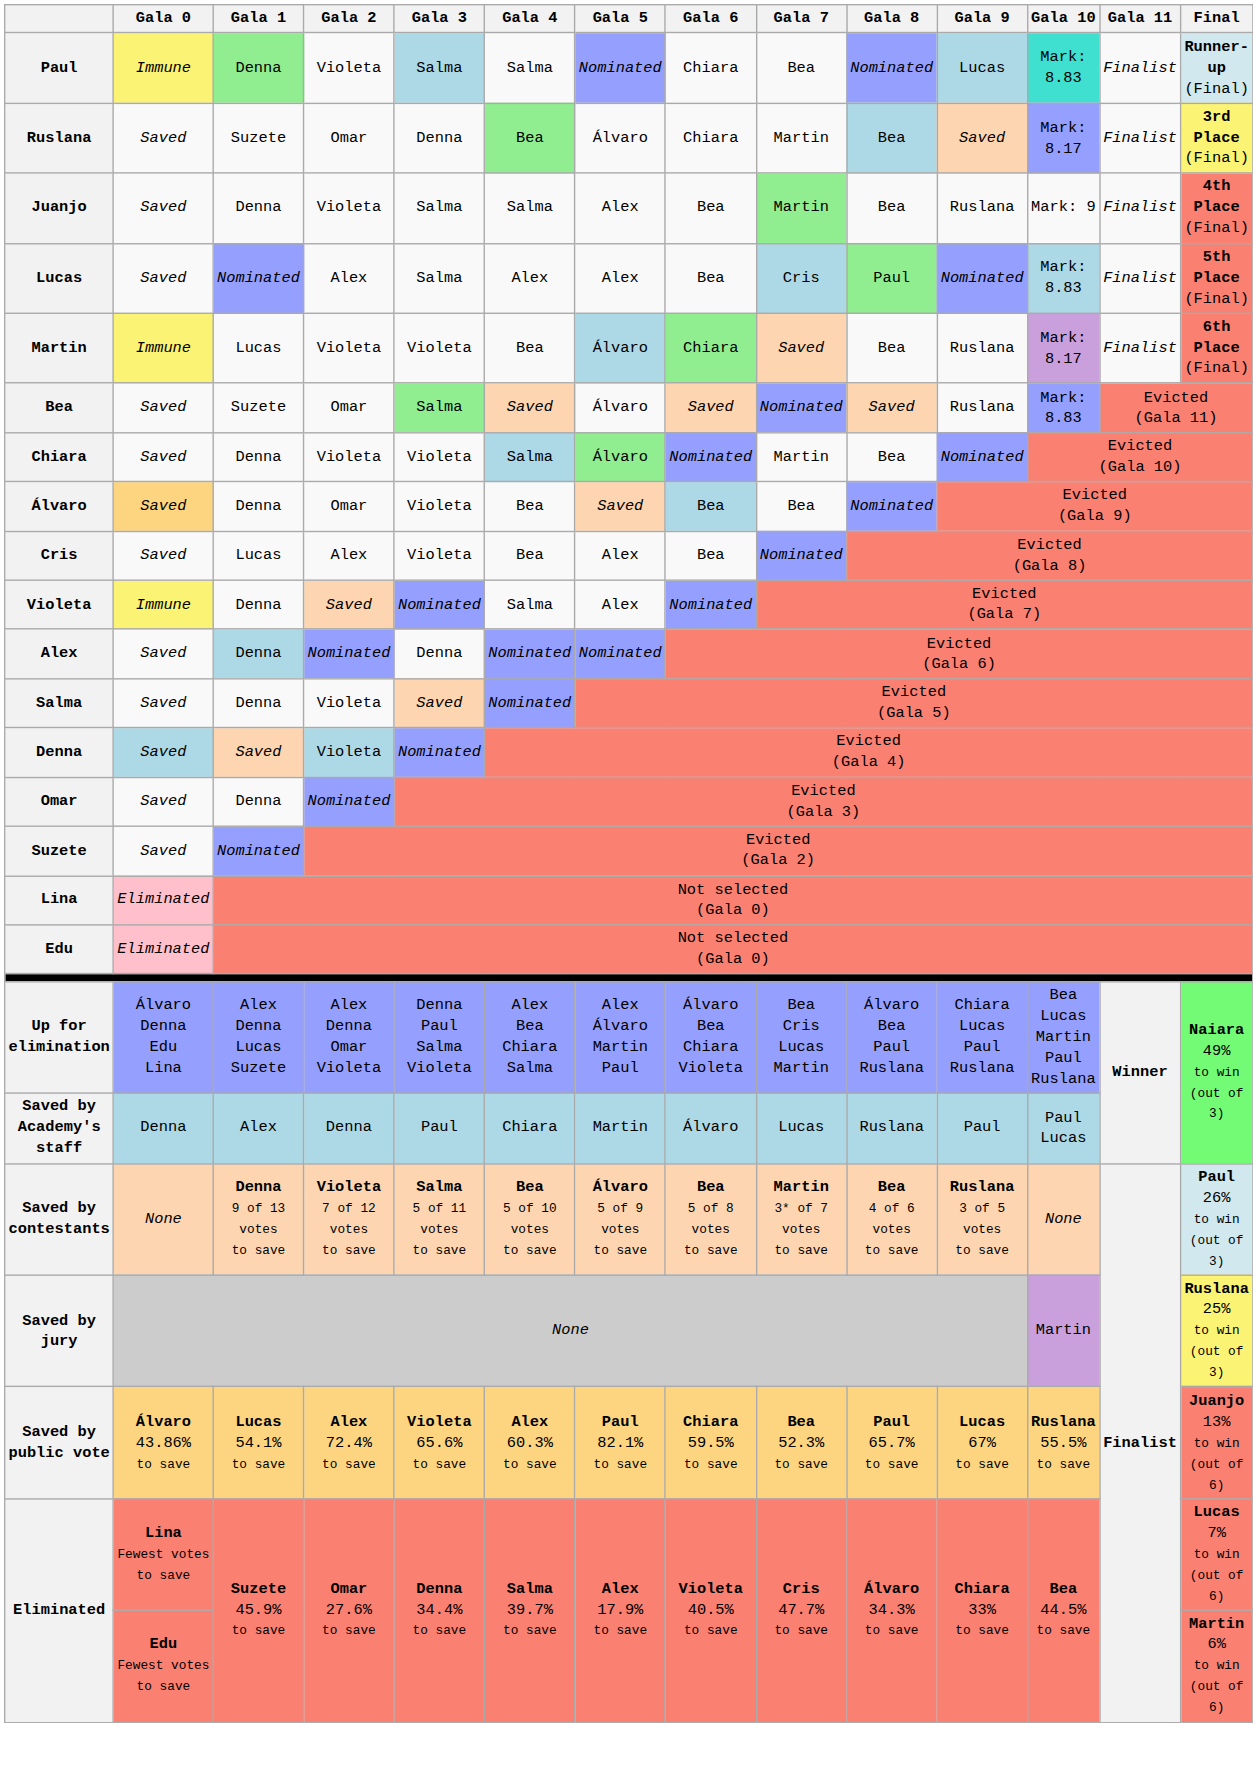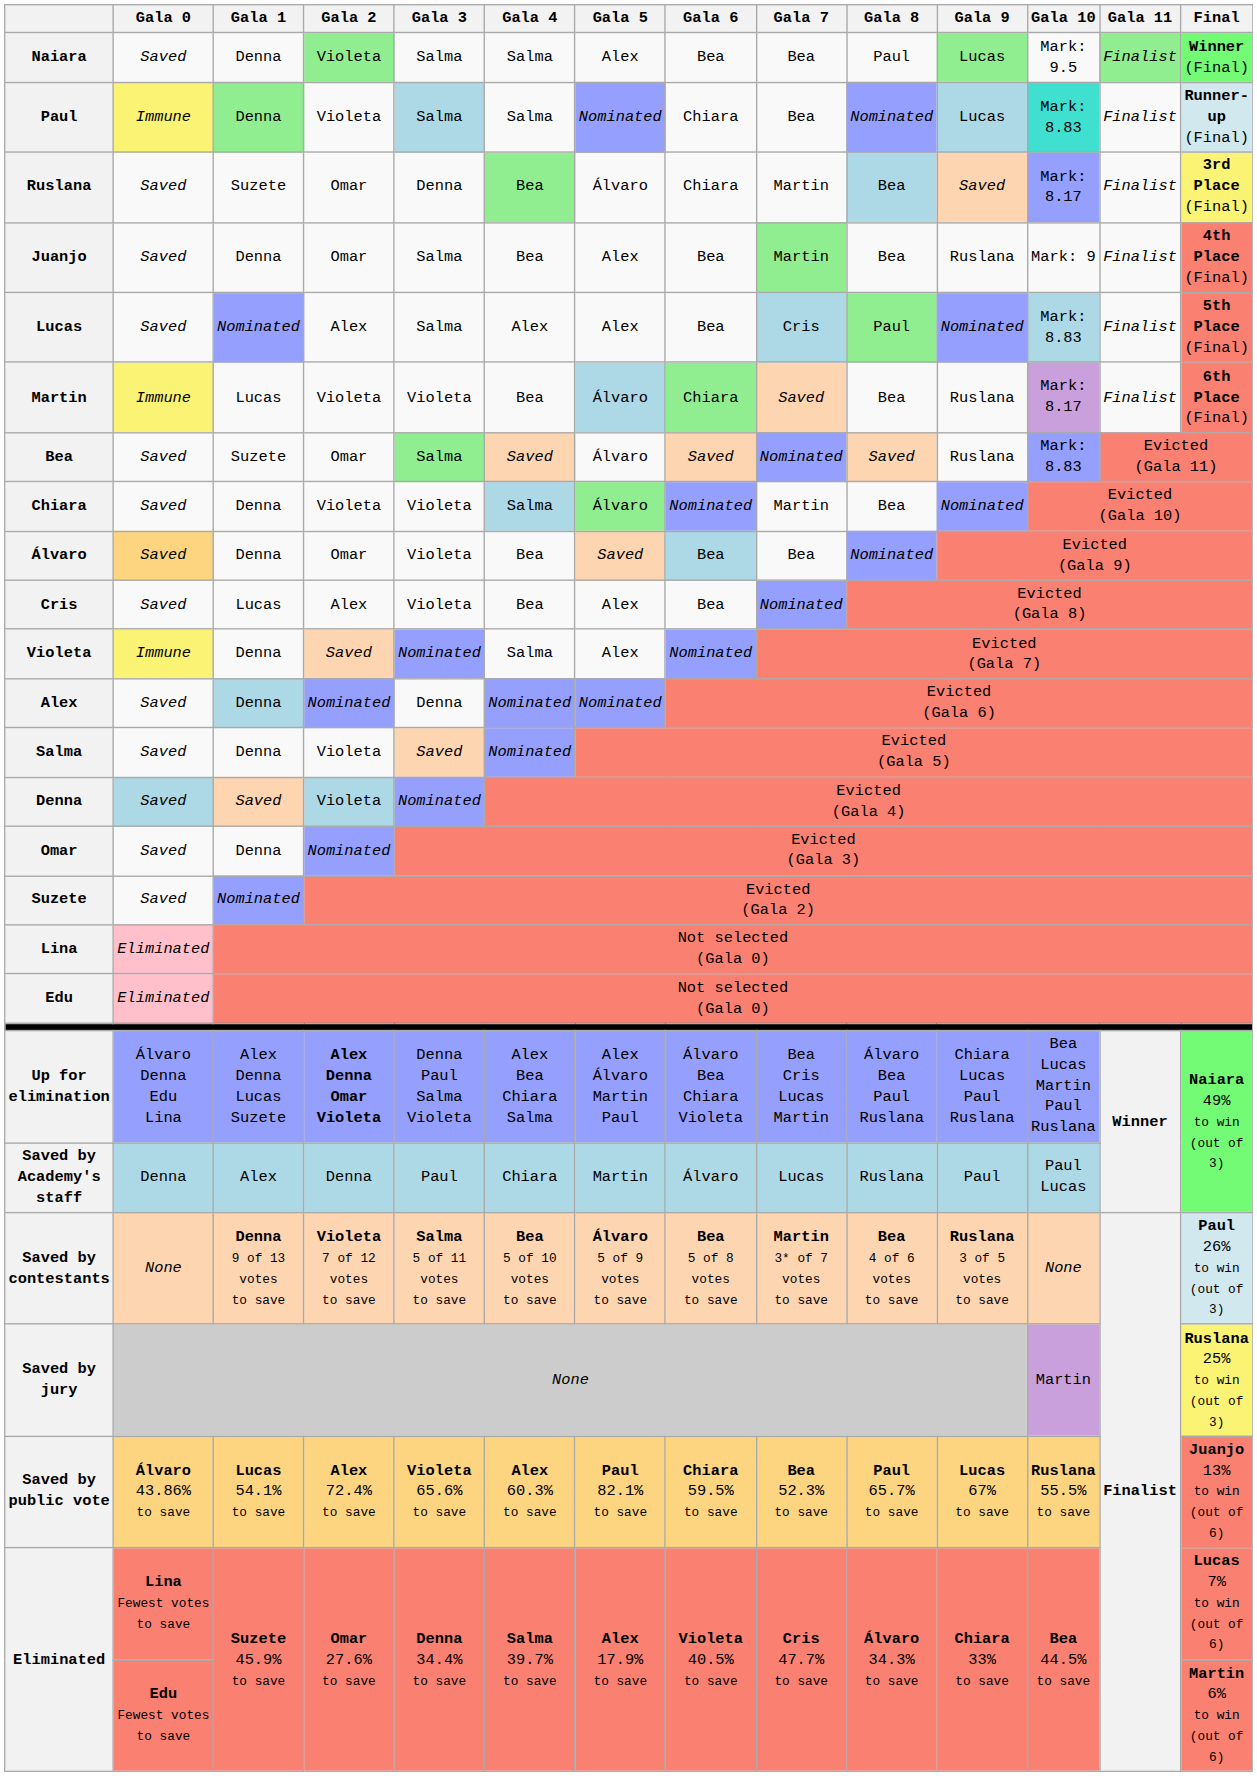 <table class="wikitable" style="text-align:center; font-size:85%; line-height:15px;">
 <tr>
 <th scope="col" style="width: 6%;"></th>
 <th scope="col" style="width: 3%;">Gala 0</th>
 <th scope="col" style="width: 3%;">Gala 1</th>
 <th scope="col" style="width: 3%;">Gala 2</th>
 <th scope="col" style="width: 3%;">Gala 3</th>
 <th scope="col" style="width: 3%;">Gala 4</th>
 <th scope="col" style="width: 3%;">Gala 5</th>
 <th scope="col" style="width: 3%;">Gala 6</th>
 <th scope="col" style="width: 3%;">Gala 7</th>
 <th scope="col" style="width: 3%;">Gala 8</th>
 <th scope="col" style="width: 3%;">Gala 9</th>
 <th scope="col" style="width: 3%;">Gala 10</th>
 <th scope="col" style="width: 3%;">Gala 11</th>
 <th style="width: 6%;">Final</th>
+</tr>
+<tr>
+<th scope="row">Naiara</th>
+<td><em>Saved</em></td>
+<td>Denna</td>
+<td bgcolor="lightgreen">Violeta</td>
+<td>Salma</td>
+<td>Salma</td>
+<td>Alex</td>
+<td>Bea</td>
+<td>Bea</td>
+<td>Paul</td>
+<td bgcolor="lightgreen">Lucas</td>
+<td>Mark: 9.5</td>
+<td bgcolor="lightgreen"><em>Finalist</em></td>
+<td style="background: rgb(115, 251, 118) none repeat scroll 0% 0%;"><strong>Winner</strong><br>(Final)</td>
 </tr>
 <tr>
 <th scope="row">Paul</th>
 <td bgcolor=#FBF373><em>Immune</em></td>
 <td bgcolor="lightgreen">Denna</td>
 <td>Violeta</td>
 <td bgcolor=lightblue>Salma</td>
 <td>Salma</td>
 <td style="background-color: rgb(149, 159, 253);"><em>Nominated</em></td>
 <td>Chiara</td>
 <td>Bea</td>
 <td style="background-color: rgb(149, 159, 253);"><em>Nominated</em></td>
 <td bgcolor=lightblue>Lucas</td>
 <td bgcolor=40E0D0>Mark: 8.83</td>
 <td><em>Finalist</em></td>
 <td style="background-color: rgb(209, 232, 239);"><strong>Runner-up</strong><br>(Final)</td>
 </tr>
 <tr>
 <th scope="row">Ruslana</th>
 <td><em>Saved</em></td>
 <td>Suzete</td>
 <td>Omar</td>
 <td>Denna</td>
 <td bgcolor="lightgreen">Bea</td>
 <td>Álvaro</td>
 <td>Chiara</td>
 <td>Martin</td>
 <td bgcolor=lightblue>Bea</td>
 <td style="background: rgb(253, 213, 177);"><em>Saved</em></td>
 <td style="background-color: rgb(149, 159, 253);">Mark: 8.17</td>
 <td><em>Finalist</em></td>
 <td style="background-color: rgb(251, 243, 115);"><strong>3rd Place</strong><br>(Final)</td>
 </tr>
 <tr>
 <th scope="row">Juanjo</th>
 <td><em>Saved</em></td>
 <td>Denna</td>
-<td>Violeta</td>
+<td>Omar</td>
 <td>Salma</td>
-<td>Salma</td>
+<td>Bea</td>
 <td>Alex</td>
 <td>Bea</td>
 <td bgcolor="lightgreen">Martin</td>
 <td>Bea</td>
 <td>Ruslana</td>
 <td>Mark: 9</td>
 <td><em>Finalist</em></td>
 <td style="background: salmon none repeat scroll 0% 0%;"><strong>4th Place</strong><br>(Final)</td>
 </tr>
 <tr>
 <th scope="row">Lucas</th>
 <td><em>Saved</em></td>
 <td style="background-color: rgb(149, 159, 253);"><em>Nominated</em></td>
 <td>Alex</td>
 <td>Salma</td>
 <td>Alex</td>
 <td>Alex</td>
 <td>Bea</td>
 <td bgcolor=lightblue>Cris</td>
 <td bgcolor=lightgreen>Paul</td>
 <td style="background-color: rgb(149, 159, 253);"><em>Nominated</em></td>
 <td style="background-color: lightblue;">Mark: 8.83</td>
 <td><em>Finalist</em></td>
 <td style="background: salmon none repeat scroll 0% 0%;"><strong>5th Place</strong><br>(Final)</td>
 </tr>
 <tr>
 <th scope="row">Martin</th>
 <td bgcolor=#FBF373><em>Immune</em></td>
 <td>Lucas</td>
 <td>Violeta</td>
 <td>Violeta</td>
 <td>Bea</td>
 <td bgcolor=lightblue>Álvaro</td>
 <td bgcolor="lightgreen">Chiara</td>
 <td style="background: rgb(253, 213, 177);"><em>Saved</em></td>
 <td>Bea</td>
 <td>Ruslana</td>
 <td style="background-color: #C9A0DC;">Mark: 8.17</td>
 <td><em>Finalist</em></td>
 <td style="background: salmon none repeat scroll 0% 0%;"><strong>6th Place</strong><br>(Final)</td>
 </tr>
 <tr>
 <th scope="row">Bea</th>
 <td><em>Saved</em></td>
 <td>Suzete</td>
 <td>Omar</td>
 <td bgcolor="lightgreen">Salma</td>
 <td style="background: rgb(253, 213, 177);"><em>Saved</em></td>
 <td>Álvaro</td>
 <td style="background: rgb(253, 213, 177);"><em>Saved</em></td>
 <td style="background-color: rgb(149, 159, 253);"><em>Nominated</em></td>
 <td style="background: rgb(253, 213, 177);"><em>Saved</em></td>
 <td>Ruslana</td>
 <td style="background-color: rgb(149, 159, 253);">Mark: 8.83</td>
 <td colspan="2" style="background: salmon none repeat scroll 0% 0%;">Evicted<br>(Gala 11)</td>
 </tr>
 <tr>
 <th scope="row">Chiara</th>
 <td><em>Saved</em></td>
 <td>Denna</td>
 <td>Violeta</td>
 <td>Violeta</td>
 <td bgcolor=lightblue>Salma</td>
 <td bgcolor="lightgreen">Álvaro</td>
 <td style="background-color: rgb(149, 159, 253);"><em>Nominated</em></td>
 <td>Martin</td>
 <td>Bea</td>
 <td style="background-color: rgb(149, 159, 253);"><em>Nominated</em></td>
 <td colspan="3" style="background: salmon none repeat scroll 0% 0%;">Evicted<br>(Gala 10)</td>
 </tr>
 <tr>
 <th scope="row">Álvaro</th>
 <td bgcolor=#fdd581><em>Saved</em></td>
 <td>Denna</td>
 <td>Omar</td>
 <td>Violeta</td>
 <td>Bea</td>
 <td style="background: rgb(253, 213, 177);"><em>Saved</em></td>
 <td bgcolor=lightblue>Bea</td>
 <td>Bea</td>
 <td style="background-color: rgb(149, 159, 253);"><em>Nominated</em></td>
 <td colspan="4" style="background: salmon none repeat scroll 0% 0%;">Evicted<br>(Gala 9)</td>
 </tr>
 <tr>
 <th scope="row">Cris</th>
 <td><em>Saved</em></td>
 <td>Lucas</td>
 <td>Alex</td>
 <td>Violeta</td>
 <td>Bea</td>
 <td>Alex</td>
 <td>Bea</td>
 <td style="background-color: rgb(149, 159, 253);"><em>Nominated</em></td>
 <td colspan="5" style="background: salmon none repeat scroll 0% 0%;">Evicted<br>(Gala 8)</td>
 </tr>
 <tr>
 <th scope="row">Violeta</th>
 <td bgcolor=#FBF373><em>Immune</em></td>
 <td>Denna</td>
 <td style="background: rgb(253, 213, 177);"><em>Saved</em></td>
 <td style="background-color: rgb(149, 159, 253);"><em>Nominated</em></td>
 <td>Salma</td>
 <td>Alex</td>
 <td style="background-color: rgb(149, 159, 253);"><em>Nominated</em></td>
 <td colspan="6" style="background: salmon none repeat scroll 0% 0%;">Evicted<br>(Gala 7)</td>
 </tr>
 <tr>
 <th scope="row">Alex</th>
 <td><em>Saved</em></td>
 <td style="background: lightblue;">Denna</td>
 <td style="background-color: rgb(149, 159, 253);"><em>Nominated</em></td>
 <td>Denna</td>
 <td style="background-color: rgb(149, 159, 253);"><em>Nominated</em></td>
 <td style="background-color: rgb(149, 159, 253);"><em>Nominated</em></td>
 <td colspan="7" style="background: salmon none repeat scroll 0% 0%;">Evicted<br>(Gala 6)</td>
 </tr>
 <tr>
 <th scope="row">Salma</th>
 <td><em>Saved</em></td>
 <td>Denna</td>
 <td>Violeta</td>
 <td style="background: rgb(253, 213, 177);"><em>Saved</em></td>
 <td style="background-color: rgb(149, 159, 253);"><em>Nominated</em></td>
 <td colspan="8" style="background: salmon none repeat scroll 0% 0%;">Evicted<br>(Gala 5)</td>
 </tr>
 <tr>
 <th scope="row">Denna</th>
 <td bgcolor=lightblue><em>Saved</em></td>
 <td style="background: rgb(253, 213, 177);"><em>Saved</em></td>
 <td bgcolor=lightblue>Violeta</td>
 <td style="background-color: rgb(149, 159, 253);"><em>Nominated</em></td>
 <td colspan="9" style="background: salmon none repeat scroll 0% 0%;">Evicted<br>(Gala 4)</td>
 </tr>
 <tr>
 <th scope="row">Omar</th>
 <td><em>Saved</em></td>
 <td>Denna</td>
 <td style="background-color: rgb(149, 159, 253);"><em>Nominated</em></td>
 <td colspan="10" style="background: salmon none repeat scroll 0% 0%;">Evicted<br>(Gala 3)</td>
 </tr>
 <tr>
 <th scope="row">Suzete</th>
 <td><em>Saved</em></td>
 <td style="background-color: rgb(149, 159, 253);"><em>Nominated</em></td>
 <td colspan="11" style="background: salmon none repeat scroll 0% 0%;">Evicted<br>(Gala 2)</td>
 </tr>
 <tr>
 <th scope="row">Lina</th>
 <td bgcolor=pink><em>Eliminated</em></td>
 <td colspan="12" style="background: salmon none repeat scroll 0% 0%;">Not selected<br>(Gala 0)</td>
 </tr>
 <tr>
 <th scope="row">Edu</th>
 <td bgcolor=pink><em>Eliminated</em></td>
 <td colspan="12" style="background: salmon none repeat scroll 0% 0%;">Not selected<br>(Gala 0)</td>
 </tr>
 <tr>
 <th colspan="14" style="background-color: black;"></th>
 </tr>
 <tr>
 <th scope="row">Up for<br>elimination</th>
 <td style="background: rgb(149, 159, 253);">Álvaro<br>Denna<br>Edu<br>Lina</td>
 <td style="background: rgb(149, 159, 253);">Alex<br>Denna<br>Lucas<br>Suzete</td>
-<td style="background: rgb(149, 159, 253);">Alex<br>Denna<br>Omar<br>Violeta</td>
+<td style="background: rgb(149, 159, 253);"><strong>Alex<br>Denna<br>Omar<br>Violeta</strong></td>
 <td style="background: rgb(149, 159, 253);">Denna<br>Paul<br>Salma<br>Violeta</td>
 <td style="background: rgb(149, 159, 253);">Alex<br>Bea<br>Chiara<br>Salma</td>
 <td style="background: rgb(149, 159, 253);">Alex<br>Álvaro<br>Martin<br>Paul</td>
 <td style="background: rgb(149, 159, 253);">Álvaro<br>Bea<br>Chiara<br>Violeta</td>
 <td style="background: rgb(149, 159, 253);">Bea<br>Cris<br>Lucas<br>Martin</td>
 <td style="background: rgb(149, 159, 253);">Álvaro<br>Bea<br>Paul<br>Ruslana</td>
 <td style="background: rgb(149, 159, 253);">Chiara<br>Lucas<br>Paul<br>Ruslana</td>
 <td style="background: rgb(149, 159, 253);">Bea<br>Lucas<br>Martin<br>Paul<br>Ruslana</td>
 <th rowspan=2>Winner</th>
 <td rowspan=2 style="background: rgb(115, 251, 118);"><strong>Naiara</strong><br>49%<small><br>to win<br>(out of 3)</small></td>
 </tr>
 <tr>
 <th scope="row">Saved by<br>Academy's staff</th>
 <td style="background-color:lightblue;">Denna</td>
 <td style="background-color:lightblue;">Alex</td>
 <td style="background-color:lightblue;">Denna</td>
 <td style="background-color:lightblue;">Paul</td>
 <td style="background-color:lightblue;">Chiara</td>
 <td style="background-color:lightblue;">Martin</td>
 <td style="background-color:lightblue;">Álvaro</td>
 <td style="background-color:lightblue;">Lucas</td>
 <td style="background-color:lightblue;">Ruslana</td>
 <td style="background-color:lightblue;">Paul</td>
 <td style="background-color:lightblue;">Paul<br>Lucas</td>
 </tr>
 <tr>
 <th scope="row">Saved by<br>contestants</th>
 <td style="background-color: rgb(253, 213, 177);"><em>None</em></td>
 <td style="background-color: rgb(253, 213, 177);"><strong>Denna</strong><br><small>9 of 13 votes<br>to save</small></td>
 <td style="background-color: rgb(253, 213, 177);"><strong>Violeta</strong><br><small>7 of 12 votes<br>to save</small></td>
 <td style="background-color: rgb(253, 213, 177);"><strong>Salma</strong><br><small>5 of 11 votes<br>to save</small></td>
 <td style="background-color: rgb(253, 213, 177);"><strong>Bea</strong><br><small>5 of 10 votes<br>to save</small></td>
 <td style="background-color: rgb(253, 213, 177);"><strong>Álvaro</strong><br><small>5 of 9 votes<br>to save</small></td>
 <td style="background-color: rgb(253, 213, 177);"><strong>Bea</strong><br><small>5 of 8 votes<br>to save</small></td>
 <td style="background-color: rgb(253, 213, 177);"><strong>Martin</strong><br><small>3* of 7 votes<br>to save</small></td>
 <td style="background-color: rgb(253, 213, 177);"><strong>Bea</strong><br><small>4 of 6 votes<br>to save</small></td>
 <td style="background-color: rgb(253, 213, 177);"><strong>Ruslana</strong><br><small>3 of 5 votes<br>to save</small></td>
 <td style="background-color: rgb(253, 213, 177);"><em>None</em></td>
 <th rowspan="6">Finalist</th>
 <td style="background-color: rgb(209, 232, 239);"><strong>Paul</strong><br>26%<small><br>to win<br>(out of 3)</small></td>
 </tr>
 <tr>
 <th scope="row">Saved by<br>jury</th>
 <td colspan="10" style="background-color: #CCCCCC;"><em>None</em></td>
 <td style="background-color: #C9A0DC;;">Martin</td>
 <td style="background-color: rgb(251, 243, 115);"><strong>Ruslana</strong><br>25%<small><br>to win<br>(out of 3)</small></td>
 </tr>
 <tr>
 <th scope="row">Saved by<br>public vote</th>
 <td style="background-color: rgb(253, 213, 129);"><strong>Álvaro</strong><br>43.86%<br><small>to save </small></td>
 <td style="background-color: rgb(253, 213, 129);"><strong>Lucas</strong><br>54.1%<br><small>to save </small></td>
 <td style="background-color: rgb(253, 213, 129);"><strong>Alex</strong><br>72.4%<br><small>to save </small></td>
 <td style="background-color: rgb(253, 213, 129);"><strong>Violeta</strong><br>65.6%<br><small>to save </small></td>
 <td style="background-color: rgb(253, 213, 129);"><strong>Alex</strong><br>60.3%<br><small>to save </small></td>
 <td style="background-color: rgb(253, 213, 129);"><strong>Paul</strong><br>82.1%<br><small>to save </small></td>
 <td style="background-color: rgb(253, 213, 129);"><strong>Chiara</strong><br>59.5%<br><small>to save </small></td>
 <td style="background-color: rgb(253, 213, 129);"><strong>Bea</strong><br>52.3%<br><small>to save </small></td>
 <td style="background-color: rgb(253, 213, 129);"><strong>Paul</strong><br>65.7%<br><small>to save </small></td>
 <td style="background-color: rgb(253, 213, 129);"><strong>Lucas</strong><br>67%<br><small>to save </small></td>
 <td style="background-color: rgb(253, 213, 129);"><strong>Ruslana</strong><br>55.5%<br><small>to save </small></td>
 <td style="background-color: salmon;"><strong>Juanjo</strong><br>13%<small><br>to win<br>(out of 6)</small></td>
 </tr>
 <tr>
 <th scope="row" rowspan=2>Eliminated</th>
 <td style="background:salmon;"><strong>Lina</strong><br><small>Fewest votes<br>to save</small></td>
 <td rowspan=2 style="background:salmon;"><strong>Suzete</strong><br>45.9%<small><br>to save</small></td>
 <td rowspan=2 style="background:salmon;"><strong>Omar</strong><br>27.6%<small><br>to save</small></td>
 <td rowspan=2 style="background:salmon;"><strong>Denna</strong><br>34.4%<small><br>to save</small></td>
 <td rowspan=2 style="background:salmon;"><strong>Salma</strong><br>39.7%<small><br>to save</small></td>
 <td rowspan=2 style="background:salmon;"><strong>Alex</strong><br>17.9%<small><br>to save</small></td>
 <td rowspan=2 style="background:salmon;"><strong>Violeta</strong><br>40.5%<small><br>to save</small></td>
 <td rowspan=2 style="background:salmon;"><strong>Cris</strong><br>47.7%<small><br>to save</small></td>
 <td rowspan=2 style="background:salmon;"><strong>Álvaro</strong><br>34.3%<small><br>to save</small></td>
 <td rowspan=2 style="background:salmon;"><strong>Chiara</strong><br>33%<small><br>to save</small></td>
 <td rowspan=2 style="background:salmon;"><strong>Bea</strong><br>44.5%<small><br>to save</small></td>
 <td style="background: salmon;"><strong>Lucas</strong><br>7%<small><br>to win<br>(out of 6)</small></td>
 </tr>
 <tr>
 <td style="background:salmon;"><strong>Edu</strong><br><small>Fewest votes<br>to save</small></td>
 <td style="background: salmon;"><strong>Martin</strong><br>6%<small><br>to win<br>(out of 6)</small></td>
 </tr>
 </table>
